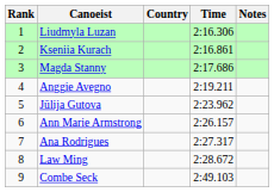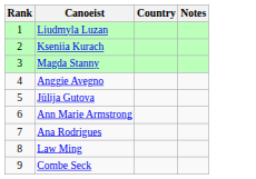 <table class="wikitable" style="text-align:center">
 <tr>
 <th>Rank</th>
 <th>Canoeist</th>
 <th>Country</th>
-<th>Time</th>
 <th>Notes</th>
 </tr>
 <tr bgcolor=bbffbb>
 <td>1</td>
 <td align="left"><a href='#'>Liudmyla Luzan</a></td>
 <td align="left"></td>
-<td>2:16.306</td>
 <td></td>
 </tr>
 <tr bgcolor=bbffbb>
 <td>2</td>
 <td align="left"><a href='#'>Kseniia Kurach</a></td>
 <td align="left"></td>
-<td>2:16.861</td>
 <td></td>
 </tr>
 <tr bgcolor=bbffbb>
 <td>3</td>
 <td align="left"><a href='#'>Magda Stanny</a></td>
 <td align="left"></td>
-<td>2:17.686</td>
 <td></td>
 </tr>
 <tr>
 <td>4</td>
 <td align="left"><a href='#'>Anggie Avegno</a></td>
 <td align="left"></td>
-<td>2:19.211</td>
 <td></td>
 </tr>
 <tr>
 <td>5</td>
 <td align="left"><a href='#'>Jūlija Gutova</a></td>
 <td align="left"></td>
-<td>2:23.962</td>
 <td></td>
 </tr>
 <tr>
 <td>6</td>
 <td align="left"><a href='#'>Ann Marie Armstrong</a></td>
 <td align="left"></td>
-<td>2:26.157</td>
 <td></td>
 </tr>
 <tr>
 <td>7</td>
 <td align="left"><a href='#'>Ana Rodrigues</a></td>
 <td align="left"></td>
-<td>2:27.317</td>
 <td></td>
 </tr>
 <tr>
 <td>8</td>
 <td align="left"><a href='#'>Law Ming</a></td>
 <td align="left"></td>
-<td>2:28.672</td>
 <td></td>
 </tr>
 <tr>
 <td>9</td>
 <td align="left"><a href='#'>Combe Seck</a></td>
 <td align="left"></td>
-<td>2:49.103</td>
 <td></td>
 </tr>
 </table>
